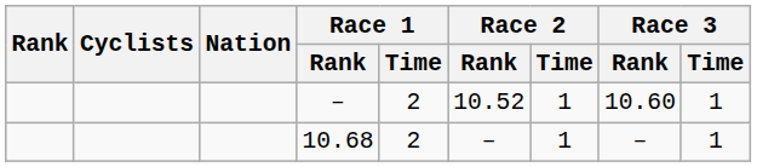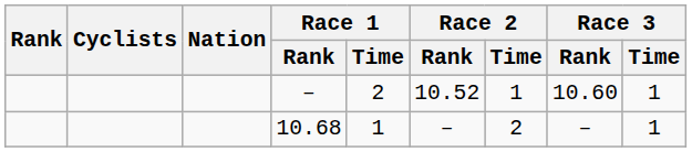 <table class="wikitable sortable" style="text-align:center">
 <tr>
 <th rowspan=2>Rank</th>
 <th rowspan=2>Cyclists</th>
 <th rowspan=2>Nation</th>
 <th colspan=2>Race 1</th>
 <th colspan=2>Race 2</th>
 <th colspan=2>Race 3</th>
 </tr>
 <tr>
 <th>Rank</th>
 <th>Time</th>
 <th>Rank</th>
 <th>Time</th>
 <th>Rank</th>
 <th>Time</th>
 </tr>
 <tr>
 <td></td>
 <td align=left></td>
 <td align=left></td>
 <td>–</td>
 <td>2</td>
 <td>10.52</td>
 <td>1</td>
 <td>10.60</td>
 <td>1</td>
 </tr>
 <tr>
 <td></td>
 <td align=left></td>
 <td align=left></td>
 <td>10.68</td>
+<td>1</td>
+<td>–</td>
 <td>2</td>
-<td>–</td>
-<td>1</td>
 <td>–</td>
 <td>1</td>
 </tr>
 </table>
